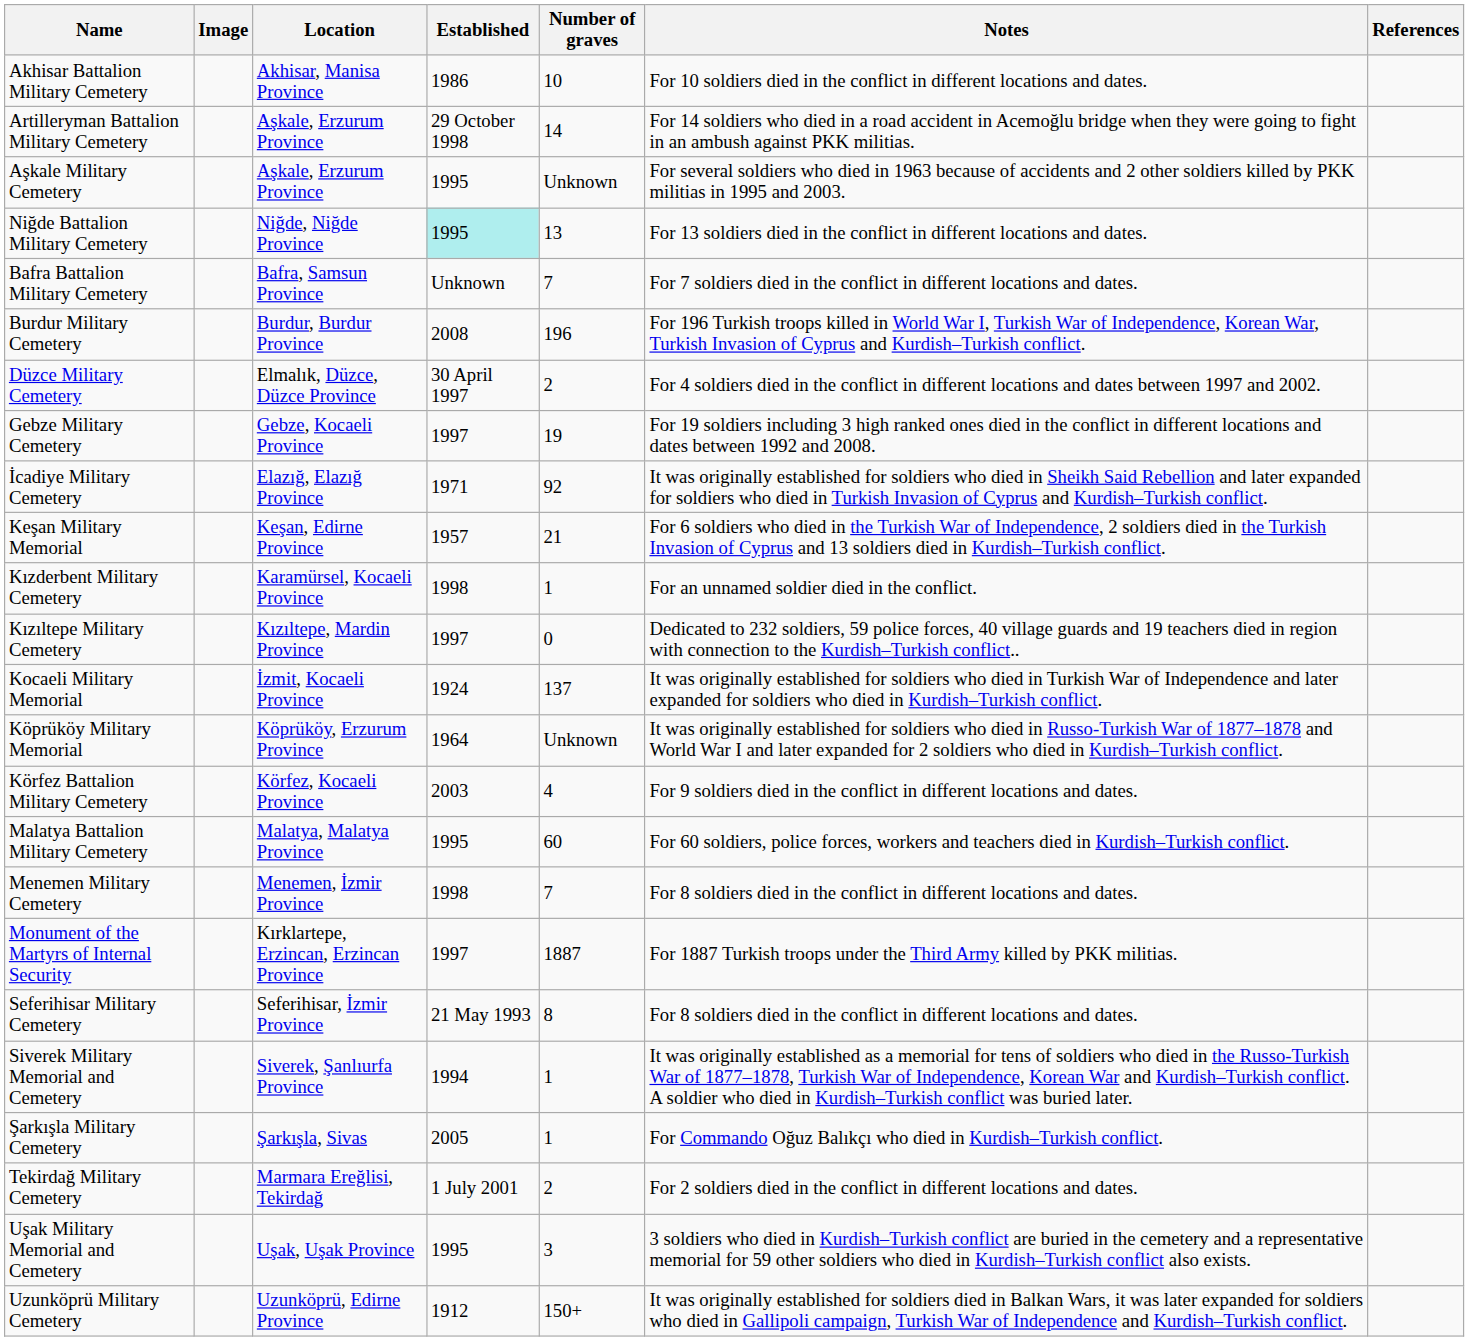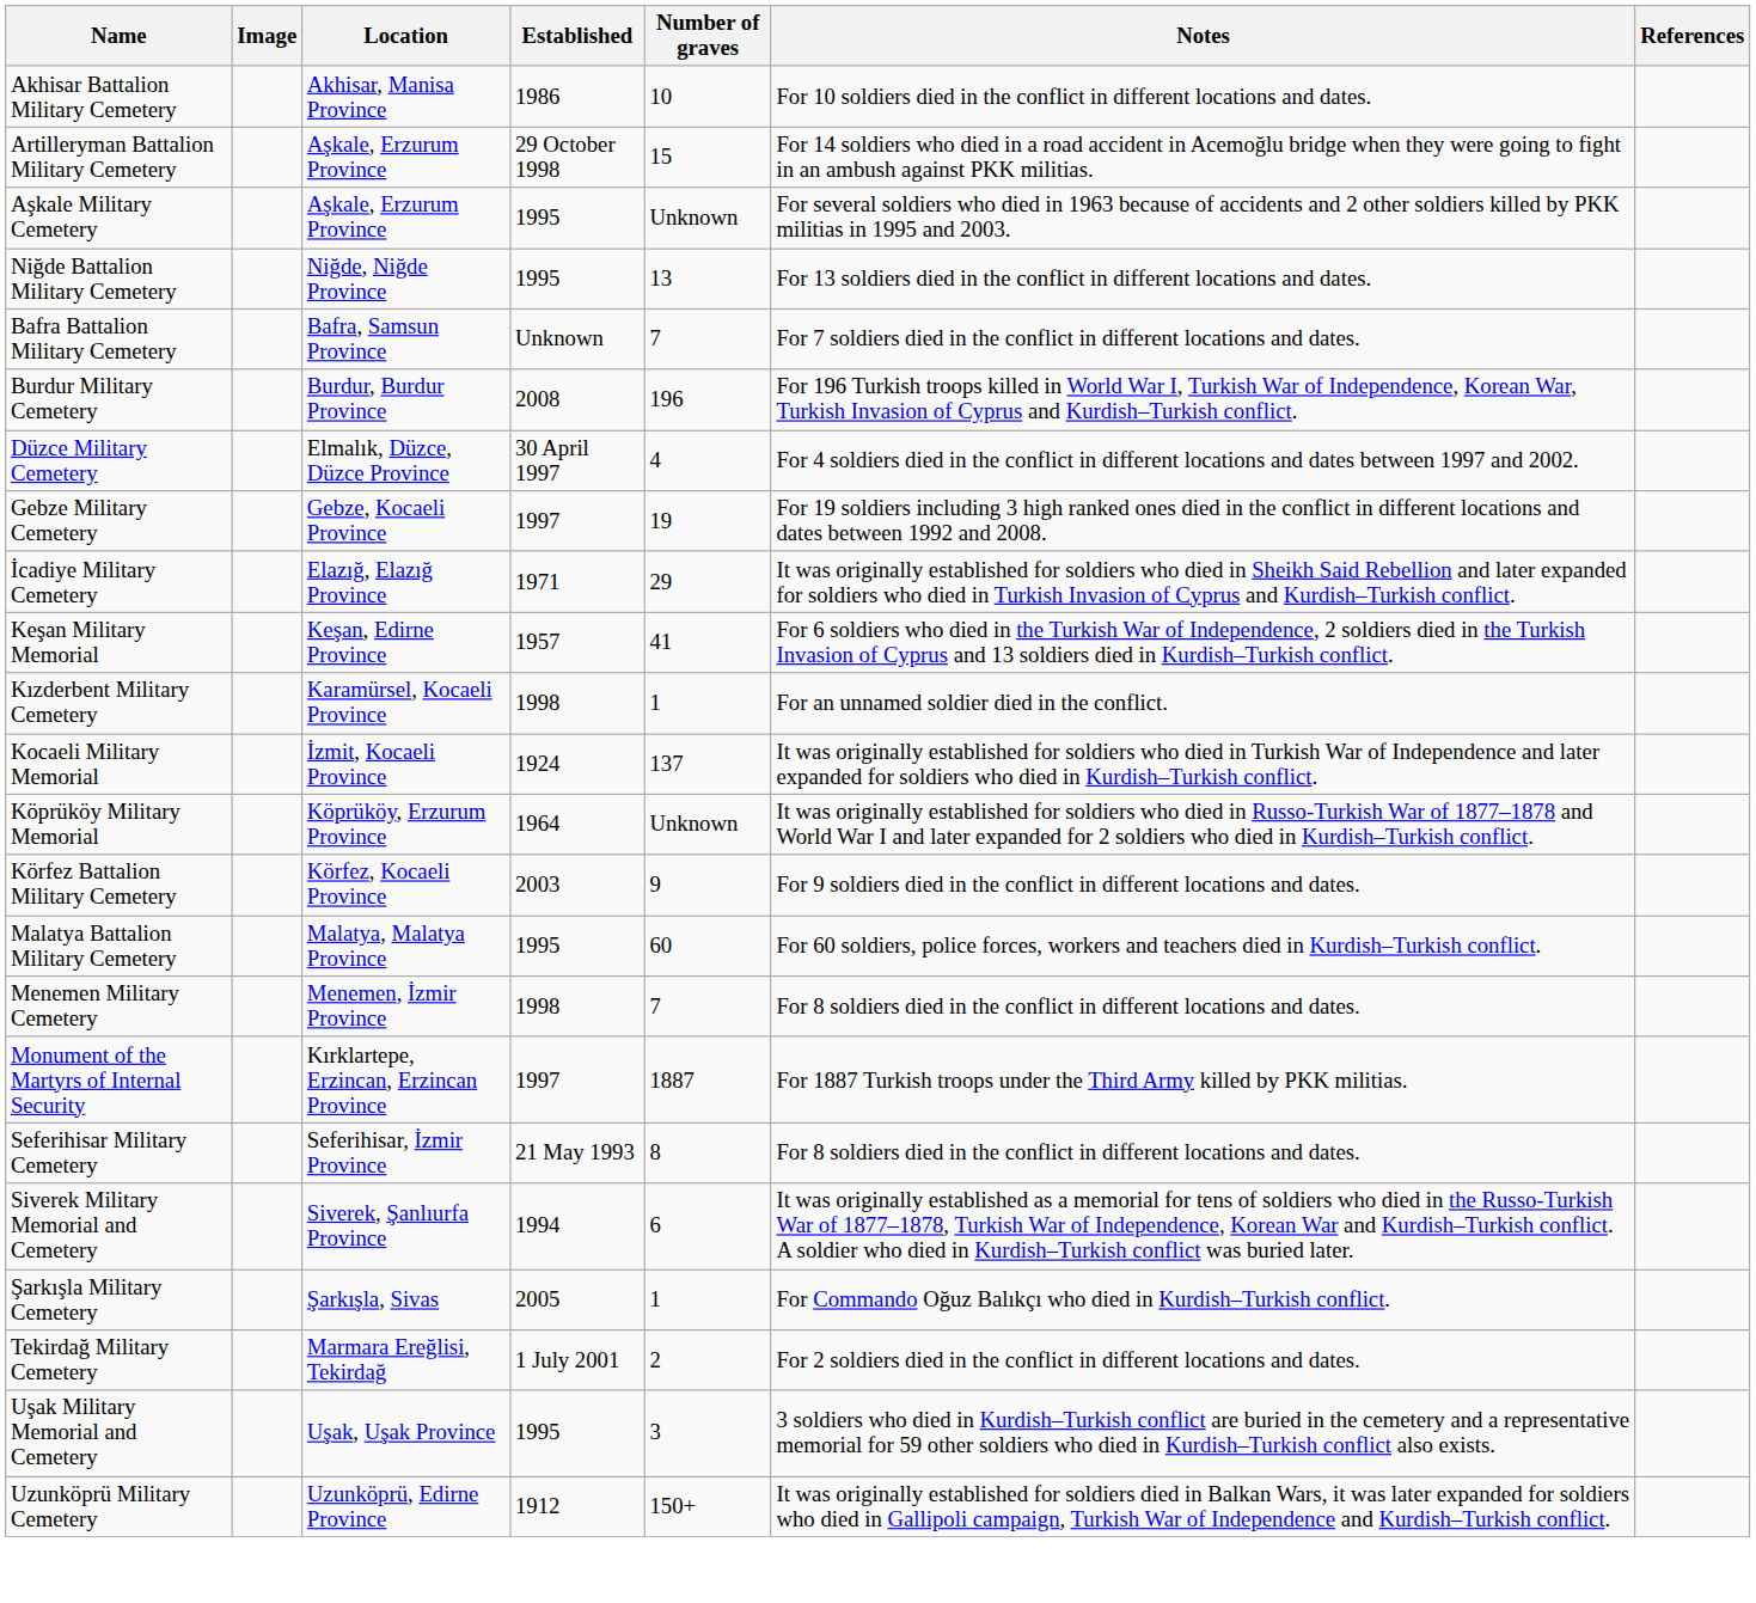 <table class="wikitable">
 <tr>
 <th>Name</th>
 <th>Image</th>
 <th>Location</th>
 <th>Established</th>
 <th>Number of graves</th>
 <th>Notes</th>
 <th>References</th>
 </tr>
 <tr>
 <td>Akhisar Battalion Military Cemetery</td>
 <td></td>
 <td><a href='#'>Akhisar</a>, <a href='#'>Manisa Province</a></td>
 <td>1986</td>
 <td>10</td>
 <td>For 10 soldiers died in the conflict in different locations and dates.</td>
 <td></td>
 </tr>
 <tr>
 <td>Artilleryman Battalion Military Cemetery</td>
 <td></td>
 <td><a href='#'>Aşkale</a>, <a href='#'>Erzurum Province</a></td>
 <td>29 October 1998</td>
-<td>14</td>
+<td>15</td>
 <td>For 14 soldiers who died in a road accident in Acemoğlu bridge when they were going to fight in an ambush against PKK militias.</td>
 <td></td>
 </tr>
 <tr>
 <td>Aşkale Military Cemetery</td>
 <td></td>
 <td><a href='#'>Aşkale</a>, <a href='#'>Erzurum Province</a></td>
 <td>1995</td>
 <td>Unknown</td>
 <td>For several soldiers who died in 1963 because of accidents and 2 other soldiers killed by PKK militias in 1995 and 2003.</td>
 <td></td>
 </tr>
 <tr>
 <td>Niğde Battalion Military Cemetery</td>
 <td></td>
 <td><a href='#'>Niğde</a>, <a href='#'>Niğde Province</a></td>
-<td style="background: paleturquoise;">1995</td>
+<td>1995</td>
 <td>13</td>
 <td>For 13 soldiers died in the conflict in different locations and dates.</td>
 <td></td>
 </tr>
 <tr>
 <td>Bafra Battalion Military Cemetery</td>
 <td></td>
 <td><a href='#'>Bafra</a>, <a href='#'>Samsun Province</a></td>
 <td>Unknown</td>
 <td>7</td>
 <td>For 7 soldiers died in the conflict in different locations and dates.</td>
 <td></td>
 </tr>
 <tr>
 <td>Burdur Military Cemetery</td>
 <td></td>
 <td><a href='#'>Burdur</a>, <a href='#'>Burdur Province</a></td>
 <td>2008</td>
 <td>196</td>
 <td>For 196 Turkish troops killed in <a href='#'>World War I</a>, <a href='#'>Turkish War of Independence</a>, <a href='#'>Korean War</a>, <a href='#'>Turkish Invasion of Cyprus</a> and <a href='#'>Kurdish–Turkish conflict</a>.</td>
 <td></td>
 </tr>
 <tr>
 <td><a href='#'>Düzce Military Cemetery</a></td>
 <td></td>
 <td>Elmalık, <a href='#'>Düzce</a>, <a href='#'>Düzce Province</a></td>
 <td>30 April 1997</td>
-<td>2</td>
+<td>4</td>
 <td>For 4 soldiers died in the conflict in different locations and dates between 1997 and 2002.</td>
 <td></td>
 </tr>
 <tr>
 <td>Gebze Military Cemetery</td>
 <td></td>
 <td><a href='#'>Gebze</a>, <a href='#'>Kocaeli Province</a></td>
 <td>1997</td>
 <td>19</td>
 <td>For 19 soldiers including 3 high ranked ones died in the conflict in different locations and dates between 1992 and 2008.</td>
 <td></td>
 </tr>
 <tr>
 <td>İcadiye Military Cemetery</td>
 <td></td>
 <td><a href='#'>Elazığ</a>, <a href='#'>Elazığ Province</a></td>
 <td>1971</td>
-<td>92</td>
+<td>29</td>
 <td>It was originally established for soldiers who died in <a href='#'>Sheikh Said Rebellion</a> and later expanded for soldiers who died in <a href='#'>Turkish Invasion of Cyprus</a> and <a href='#'>Kurdish–Turkish conflict</a>.</td>
 <td></td>
 </tr>
 <tr>
 <td>Keşan Military Memorial</td>
 <td></td>
 <td><a href='#'>Keşan</a>, <a href='#'>Edirne Province</a></td>
 <td>1957</td>
-<td>21</td>
+<td>41</td>
 <td>For 6 soldiers who died in <a href='#'>the Turkish War of Independence</a>, 2 soldiers died in <a href='#'>the Turkish Invasion of Cyprus</a> and 13 soldiers died in <a href='#'>Kurdish–Turkish conflict</a>.</td>
 <td></td>
 </tr>
 <tr>
 <td>Kızderbent Military Cemetery</td>
 <td></td>
 <td><a href='#'>Karamürsel</a>, <a href='#'>Kocaeli Province</a></td>
 <td>1998</td>
 <td>1</td>
 <td>For an unnamed soldier died in the conflict.</td>
-<td></td>
-</tr>
-<tr>
-<td>Kızıltepe Military Cemetery</td>
-<td></td>
-<td><a href='#'>Kızıltepe</a>, <a href='#'>Mardin Province</a></td>
-<td>1997</td>
-<td>0</td>
-<td>Dedicated to 232 soldiers, 59 police forces, 40 village guards and 19 teachers died in region with connection to the <a href='#'>Kurdish–Turkish conflict</a>..</td>
 <td></td>
 </tr>
 <tr>
 <td>Kocaeli Military Memorial</td>
 <td></td>
 <td><a href='#'>İzmit</a>, <a href='#'>Kocaeli Province</a></td>
 <td>1924</td>
 <td>137</td>
 <td>It was originally established for soldiers who died in Turkish War of Independence and  later expanded for soldiers who died in <a href='#'>Kurdish–Turkish conflict</a>.</td>
 <td></td>
 </tr>
 <tr>
 <td>Köprüköy Military Memorial</td>
 <td></td>
 <td><a href='#'>Köprüköy</a>, <a href='#'>Erzurum Province</a></td>
 <td>1964</td>
 <td>Unknown</td>
 <td>It was originally established for soldiers who died in <a href='#'>Russo-Turkish War of 1877–1878</a> and World War I and later expanded for 2 soldiers who died in <a href='#'>Kurdish–Turkish conflict</a>.</td>
 <td></td>
 </tr>
 <tr>
 <td>Körfez Battalion Military Cemetery</td>
 <td></td>
 <td><a href='#'>Körfez</a>, <a href='#'>Kocaeli Province</a></td>
 <td>2003</td>
-<td>4</td>
+<td>9</td>
 <td>For 9 soldiers died in the conflict in different locations and dates.</td>
 <td></td>
 </tr>
 <tr>
 <td>Malatya Battalion Military Cemetery</td>
 <td></td>
 <td><a href='#'>Malatya</a>, <a href='#'>Malatya Province</a></td>
 <td>1995</td>
 <td>60</td>
 <td>For 60 soldiers, police forces, workers and teachers died in <a href='#'>Kurdish–Turkish conflict</a>.</td>
 <td></td>
 </tr>
 <tr>
 <td>Menemen Military Cemetery</td>
 <td></td>
 <td><a href='#'>Menemen</a>, <a href='#'>İzmir Province</a></td>
 <td>1998</td>
 <td>7</td>
 <td>For 8 soldiers died in the conflict in different locations and dates.</td>
 <td></td>
 </tr>
 <tr>
 <td><a href='#'>Monument of the Martyrs of Internal Security</a></td>
 <td></td>
 <td>Kırklartepe, <a href='#'>Erzincan</a>, <a href='#'>Erzincan Province</a></td>
 <td>1997</td>
 <td>1887</td>
 <td>For 1887 Turkish troops under the <a href='#'>Third Army</a> killed by PKK militias.</td>
 <td></td>
 </tr>
 <tr>
 <td>Seferihisar Military Cemetery</td>
 <td></td>
 <td>Seferihisar, <a href='#'>İzmir Province</a></td>
 <td>21 May 1993</td>
 <td>8</td>
 <td>For 8 soldiers died in the conflict in different locations and dates.</td>
 <td></td>
 </tr>
 <tr>
 <td>Siverek Military Memorial and Cemetery</td>
 <td></td>
 <td><a href='#'>Siverek</a>, <a href='#'>Şanlıurfa Province</a></td>
 <td>1994</td>
-<td>1</td>
+<td>6</td>
 <td>It was originally established as a memorial for tens of soldiers who died in <a href='#'>the Russo-Turkish War of 1877–1878</a>, <a href='#'>Turkish War of Independence</a>, <a href='#'>Korean War</a> and <a href='#'>Kurdish–Turkish conflict</a>. A soldier who died in <a href='#'>Kurdish–Turkish conflict</a> was buried later.</td>
 <td></td>
 </tr>
 <tr>
 <td>Şarkışla Military Cemetery</td>
 <td></td>
 <td><a href='#'>Şarkışla</a>, <a href='#'>Sivas</a></td>
 <td>2005</td>
 <td>1</td>
 <td>For <a href='#'>Commando</a> Oğuz Balıkçı who died in <a href='#'>Kurdish–Turkish conflict</a>.</td>
 <td></td>
 </tr>
 <tr>
 <td>Tekirdağ Military Cemetery</td>
 <td></td>
 <td><a href='#'>Marmara Ereğlisi</a>, <a href='#'>Tekirdağ</a></td>
 <td>1 July 2001</td>
 <td>2</td>
 <td>For 2 soldiers died in the conflict in different locations and dates.</td>
 <td></td>
 </tr>
 <tr>
 <td>Uşak Military Memorial and Cemetery</td>
 <td></td>
 <td><a href='#'>Uşak</a>, <a href='#'>Uşak Province</a></td>
 <td>1995</td>
 <td>3</td>
 <td>3 soldiers who died in <a href='#'>Kurdish–Turkish conflict</a> are buried in the cemetery and a representative memorial for 59 other soldiers who died in <a href='#'>Kurdish–Turkish conflict</a> also exists.</td>
 <td></td>
 </tr>
 <tr>
 <td>Uzunköprü Military Cemetery</td>
 <td></td>
 <td><a href='#'>Uzunköprü</a>, <a href='#'>Edirne Province</a></td>
 <td>1912</td>
 <td>150+</td>
 <td>It was originally established for soldiers died in Balkan Wars, it was later expanded for soldiers who died in <a href='#'>Gallipoli campaign</a>, <a href='#'>Turkish War of Independence</a> and <a href='#'>Kurdish–Turkish conflict</a>.</td>
 <td></td>
 </tr>
 </table>
